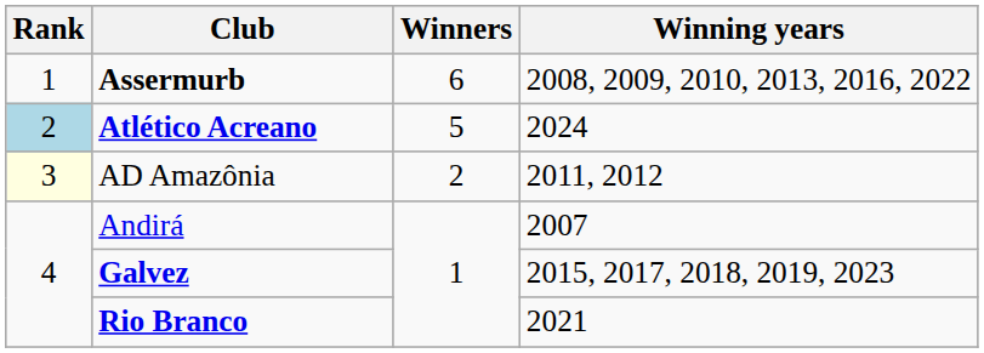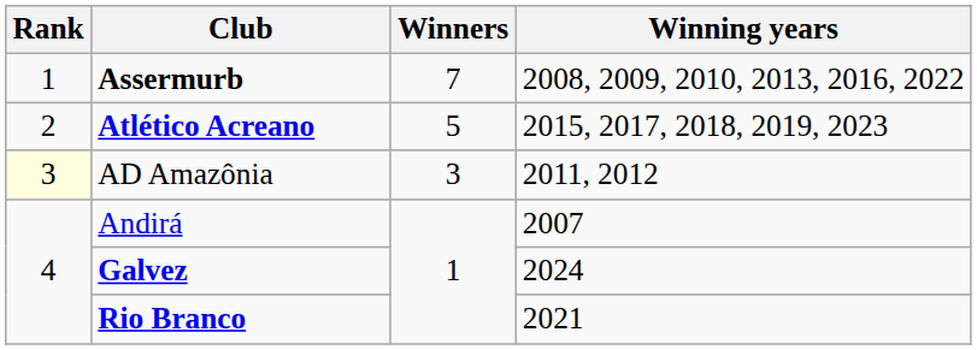 <table class="wikitable sortable">
 <tr>
 <th>Rank</th>
 <th style="width:150px">Club</th>
 <th>Winners</th>
 <th>Winning years</th>
 </tr>
 <tr>
 <td align=center>1</td>
 <td><strong>Assermurb</strong></td>
-<td align=center>6</td>
+<td align=center>7</td>
 <td>2008, 2009, 2010, 2013, 2016, 2022</td>
 </tr>
 <tr>
-<td align=center style="background: lightblue;">2</td>
+<td align=center>2</td>
 <td><strong><a href='#'>Atlético Acreano</a></strong></td>
 <td align=center>5</td>
-<td>2024</td>
+<td>2015, 2017, 2018, 2019, 2023</td>
 </tr>
 <tr>
 <td align=center style="background: lightyellow;">3</td>
 <td>AD Amazônia</td>
-<td align=center>2</td>
+<td align=center>3</td>
 <td>2011, 2012</td>
 </tr>
 <tr>
 <td rowspan=3 align=center>4</td>
 <td><a href='#'>Andirá</a></td>
 <td rowspan=3 align=center>1</td>
 <td>2007</td>
 </tr>
 <tr>
 <td><strong><a href='#'>Galvez</a></strong></td>
-<td>2015, 2017, 2018, 2019, 2023</td>
+<td>2024</td>
 </tr>
 <tr>
 <td><strong><a href='#'>Rio Branco</a></strong></td>
 <td>2021</td>
 </tr>
 </table>
